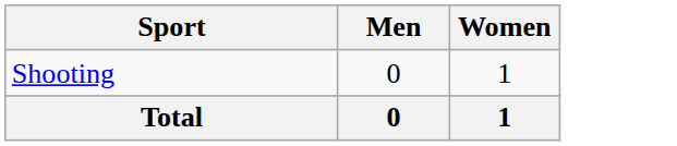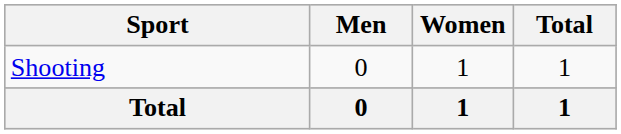 <table class="wikitable sortable" style="text-align:center;">
 <tr>
 <th width=180>Sport</th>
 <th width=55>Men</th>
 <th width=55>Women</th>
+<th width=55>Total</th>
 </tr>
 <tr>
 <td align=left><a href='#'>Shooting</a></td>
 <td>0</td>
+<td>1</td>
 <td>1</td>
 </tr>
 <tr>
 <th>Total</th>
 <th>0</th>
 <th>1</th>
+<th>1</th>
 </tr>
 </table>
